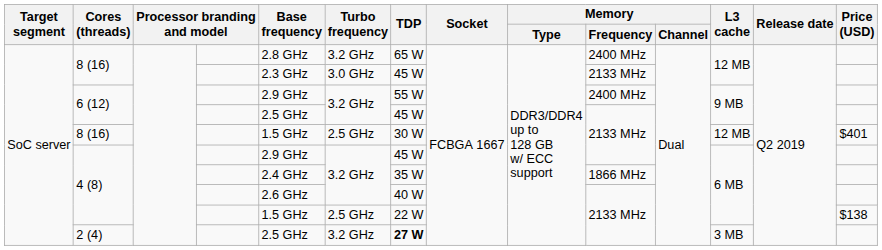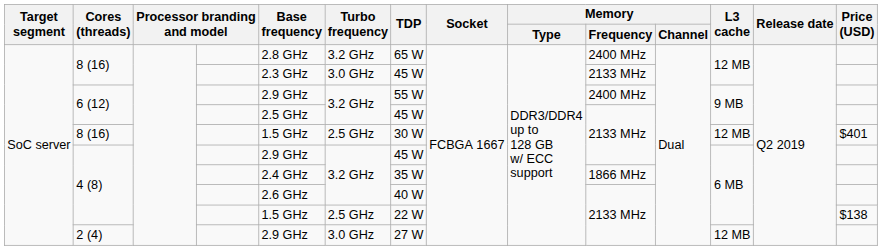 <table class="wikitable">
 <tr>
 <th rowspan="2">Target<br>segment</th>
 <th rowspan="2">Cores<br>(threads)</th>
 <th rowspan="2" colspan="2">Processor branding<br>and model</th>
 <th rowspan="2">Base<br>frequency</th>
 <th rowspan="2">Turbo<br>frequency</th>
 <th rowspan="2">TDP</th>
 <th rowspan="2">Socket</th>
 <th colspan="3">Memory</th>
 <th rowspan="2">L3<br>cache</th>
 <th rowspan="2">Release date</th>
 <th rowspan="2">Price<br>(USD)</th>
 </tr>
 <tr>
 <th>Type</th>
 <th>Frequency</th>
 <th>Channel</th>
 </tr>
 <tr>
 <td rowspan="10">SoC server</td>
 <td rowspan="2">8 (16)</td>
 <td rowspan="10"></td>
 <td><strong></strong></td>
 <td>2.8 GHz</td>
 <td>3.2 GHz</td>
 <td>65 W</td>
 <td rowspan="10">FCBGA 1667</td>
 <td rowspan="10">DDR3/DDR4<br>up to<br>128 GB<br>w/ ECC<br>support</td>
 <td>2400 MHz</td>
 <td rowspan="10">Dual</td>
 <td rowspan="2">12 MB</td>
 <td rowspan="10">Q2 2019</td>
 <td></td>
 </tr>
 <tr>
 <td><strong></strong></td>
 <td>2.3 GHz</td>
 <td>3.0 GHz</td>
 <td>45 W</td>
 <td>2133 MHz</td>
 <td></td>
 </tr>
 <tr>
 <td rowspan="2">6 (12)</td>
 <td><strong></strong></td>
 <td>2.9 GHz</td>
 <td rowspan="2">3.2 GHz</td>
 <td>55 W</td>
 <td>2400 MHz</td>
 <td rowspan="2">9 MB</td>
 <td></td>
 </tr>
 <tr>
 <td><strong></strong></td>
 <td>2.5 GHz</td>
 <td>45 W</td>
 <td rowspan="3">2133 MHz</td>
 <td></td>
 </tr>
 <tr>
 <td>8 (16)</td>
 <td><strong></strong></td>
 <td>1.5 GHz</td>
 <td>2.5 GHz</td>
 <td>30 W</td>
 <td>12 MB</td>
 <td>$401</td>
 </tr>
 <tr>
 <td rowspan="4">4 (8)</td>
 <td><strong></strong></td>
 <td>2.9 GHz</td>
 <td rowspan="3">3.2 GHz</td>
 <td>45 W</td>
 <td rowspan="4">6 MB</td>
 <td></td>
 </tr>
 <tr>
 <td><strong></strong></td>
 <td>2.4 GHz</td>
 <td>35 W</td>
 <td>1866 MHz</td>
 <td></td>
 </tr>
 <tr>
 <td><strong></strong></td>
 <td>2.6 GHz</td>
 <td>40 W</td>
 <td rowspan="3">2133 MHz</td>
 <td></td>
 </tr>
 <tr>
 <td><strong></strong></td>
 <td>1.5 GHz</td>
 <td>2.5 GHz</td>
 <td>22 W</td>
 <td>$138</td>
 </tr>
 <tr>
 <td>2 (4)</td>
 <td><strong></strong></td>
-<td>2.5 GHz</td>
-<td>3.2 GHz</td>
-<td><strong>27 W</strong></td>
-<td>3 MB</td>
+<td>2.9 GHz</td>
+<td>3.0 GHz</td>
+<td>27 W</td>
+<td>12 MB</td>
 <td></td>
 </tr>
 </table>
